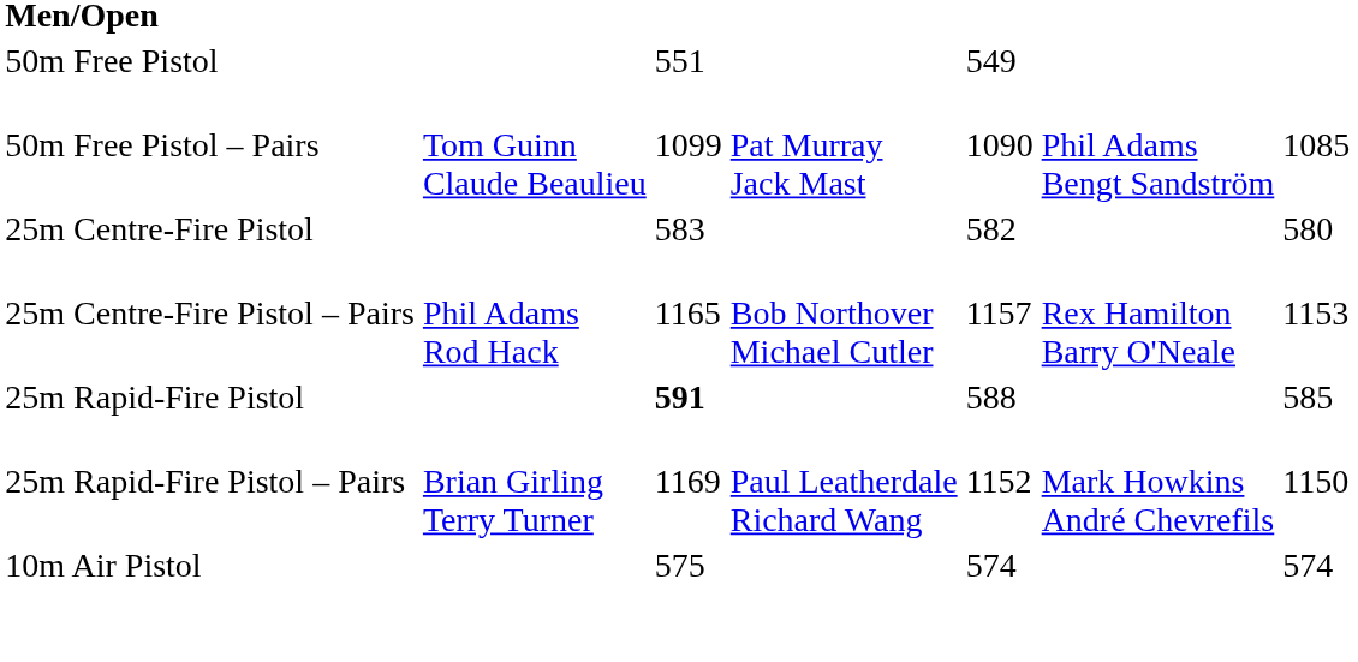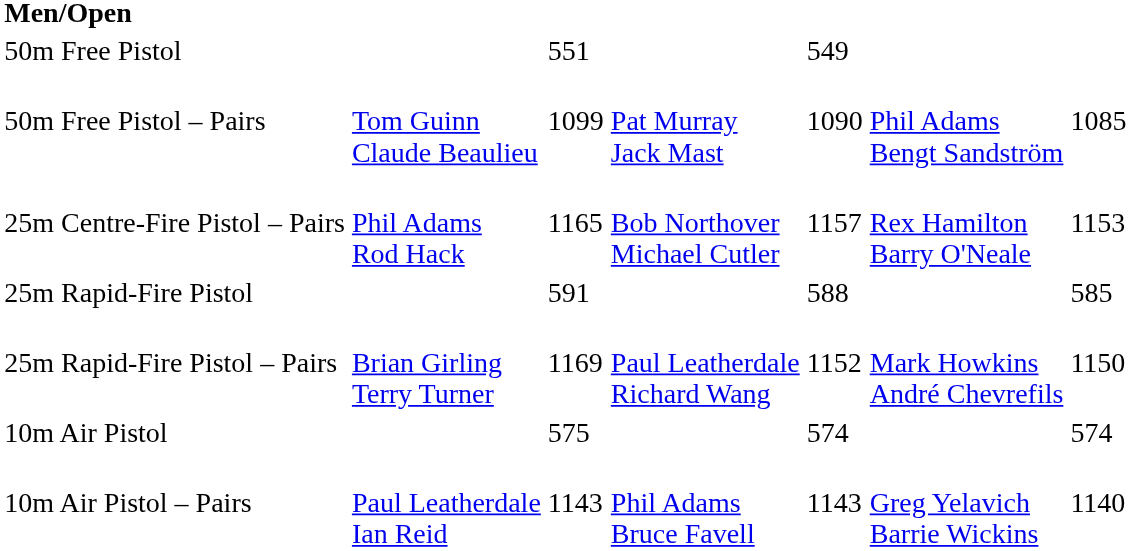 <table>
 <tr>
 <td colspan=7><strong>Men/Open</strong></td>
 </tr>
 <tr>
 <td>50m Free Pistol</td>
 <td></td>
 <td>551</td>
 <td><br></td>
 <td>549</td>
 <td></td>
 <td></td>
 </tr>
 <tr>
 <td>50m Free Pistol – Pairs</td>
 <td><br><a href='#'>Tom Guinn</a><br><a href='#'>Claude Beaulieu</a></td>
 <td>1099</td>
 <td><br><a href='#'>Pat Murray</a><br><a href='#'>Jack Mast</a></td>
 <td>1090</td>
 <td><br><a href='#'>Phil Adams</a><br><a href='#'>Bengt Sandström</a></td>
 <td>1085</td>
 </tr>
 <tr>
-<td>25m Centre-Fire Pistol</td>
-<td></td>
-<td>583</td>
-<td></td>
-<td>582</td>
-<td></td>
-<td>580</td>
-</tr>
-<tr>
 <td>25m Centre-Fire Pistol – Pairs</td>
 <td><br><a href='#'>Phil Adams</a><br><a href='#'>Rod Hack</a></td>
 <td>1165</td>
 <td><br><a href='#'>Bob Northover</a><br><a href='#'>Michael Cutler</a></td>
 <td>1157</td>
 <td><br><a href='#'>Rex Hamilton</a><br><a href='#'>Barry O'Neale</a></td>
 <td>1153</td>
 </tr>
 <tr>
 <td>25m Rapid-Fire Pistol</td>
 <td></td>
-<td><strong>591</strong></td>
+<td>591</td>
 <td></td>
 <td>588</td>
 <td></td>
 <td>585</td>
 </tr>
 <tr>
 <td>25m Rapid-Fire Pistol – Pairs</td>
 <td><br><a href='#'>Brian Girling</a><br><a href='#'>Terry Turner</a></td>
 <td>1169</td>
 <td><br><a href='#'>Paul Leatherdale</a><br><a href='#'>Richard Wang</a></td>
 <td>1152</td>
 <td><br><a href='#'>Mark Howkins</a><br><a href='#'>André Chevrefils</a></td>
 <td>1150</td>
 </tr>
 <tr>
 <td>10m Air Pistol</td>
 <td></td>
 <td>575</td>
 <td></td>
 <td>574</td>
 <td></td>
 <td>574</td>
 </tr>
+<tr>
+<td>10m Air Pistol – Pairs</td>
+<td><br><a href='#'>Paul Leatherdale</a><br><a href='#'>Ian Reid</a></td>
+<td>1143</td>
+<td><br><a href='#'>Phil Adams</a><br><a href='#'>Bruce Favell</a></td>
+<td>1143</td>
+<td><br><a href='#'>Greg Yelavich</a><br><a href='#'>Barrie Wickins</a></td>
+<td>1140</td>
+</tr>
 </table>
